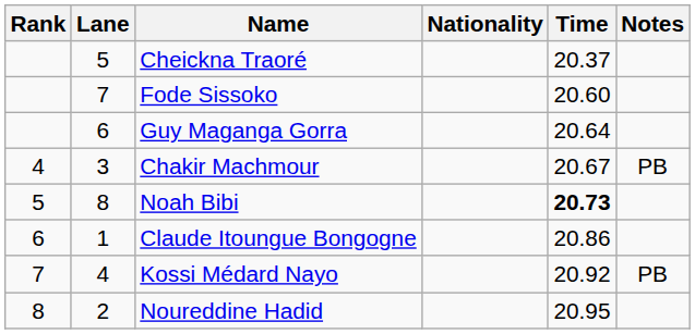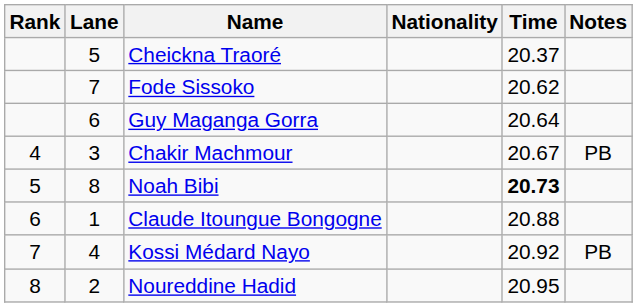 <table class="wikitable sortable" style="text-align:center;font-size:95%">
 <tr>
 <th>Rank</th>
 <th>Lane</th>
 <th>Name</th>
 <th>Nationality</th>
 <th>Time</th>
 <th>Notes</th>
 </tr>
 <tr>
 <td></td>
 <td>5</td>
 <td align=left><a href='#'>Cheickna Traoré</a></td>
 <td align=left></td>
 <td>20.37</td>
 <td></td>
 </tr>
 <tr>
 <td></td>
 <td>7</td>
 <td align=left><a href='#'>Fode Sissoko</a></td>
 <td align=left></td>
-<td>20.60</td>
+<td>20.62</td>
 <td></td>
 </tr>
 <tr>
 <td></td>
 <td>6</td>
 <td align=left><a href='#'>Guy Maganga Gorra</a></td>
 <td align=left></td>
 <td>20.64</td>
 <td></td>
 </tr>
 <tr>
 <td>4</td>
 <td>3</td>
 <td align=left><a href='#'>Chakir Machmour</a></td>
 <td align=left></td>
 <td>20.67</td>
 <td>PB</td>
 </tr>
 <tr>
 <td>5</td>
 <td>8</td>
 <td align=left><a href='#'>Noah Bibi</a></td>
 <td align=left></td>
 <td><strong>20.73</strong></td>
 <td></td>
 </tr>
 <tr>
 <td>6</td>
 <td>1</td>
 <td align=left><a href='#'>Claude Itoungue Bongogne</a></td>
 <td align=left></td>
-<td>20.86</td>
+<td>20.88</td>
 <td></td>
 </tr>
 <tr>
 <td>7</td>
 <td>4</td>
 <td align=left><a href='#'>Kossi Médard Nayo</a></td>
 <td align=left></td>
 <td>20.92</td>
 <td>PB</td>
 </tr>
 <tr>
 <td>8</td>
 <td>2</td>
 <td align=left><a href='#'>Noureddine Hadid</a></td>
 <td align=left></td>
 <td>20.95</td>
 <td></td>
 </tr>
 </table>
